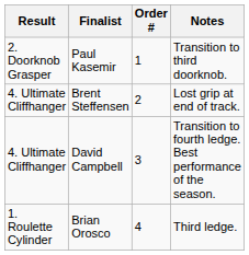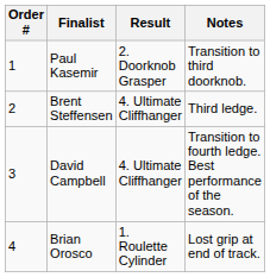 <table class="wikitable" style="width:50%;">
 <tr>
+<th>Order #</th>
+<th>Finalist</th>
 <th>Result</th>
-<th>Finalist</th>
-<th>Order #</th>
 <th>Notes</th>
 </tr>
 <tr>
+<td>1</td>
+<td>Paul Kasemir</td>
 <td>2. Doorknob Grasper</td>
-<td>Paul Kasemir</td>
-<td>1</td>
 <td>Transition to third doorknob.</td>
 </tr>
 <tr>
+<td>2</td>
+<td>Brent Steffensen</td>
 <td>4. Ultimate Cliffhanger</td>
-<td>Brent Steffensen</td>
-<td>2</td>
-<td>Lost grip at end of track.</td>
+<td>Third ledge.</td>
 </tr>
 <tr>
+<td>3</td>
+<td>David Campbell</td>
 <td>4. Ultimate Cliffhanger</td>
-<td>David Campbell</td>
-<td>3</td>
 <td>Transition to fourth ledge. Best performance of the season.</td>
 </tr>
 <tr>
+<td>4</td>
+<td>Brian Orosco</td>
 <td>1. Roulette Cylinder</td>
-<td>Brian Orosco</td>
-<td>4</td>
-<td>Third ledge.</td>
+<td>Lost grip at end of track.</td>
 </tr>
 </table>
